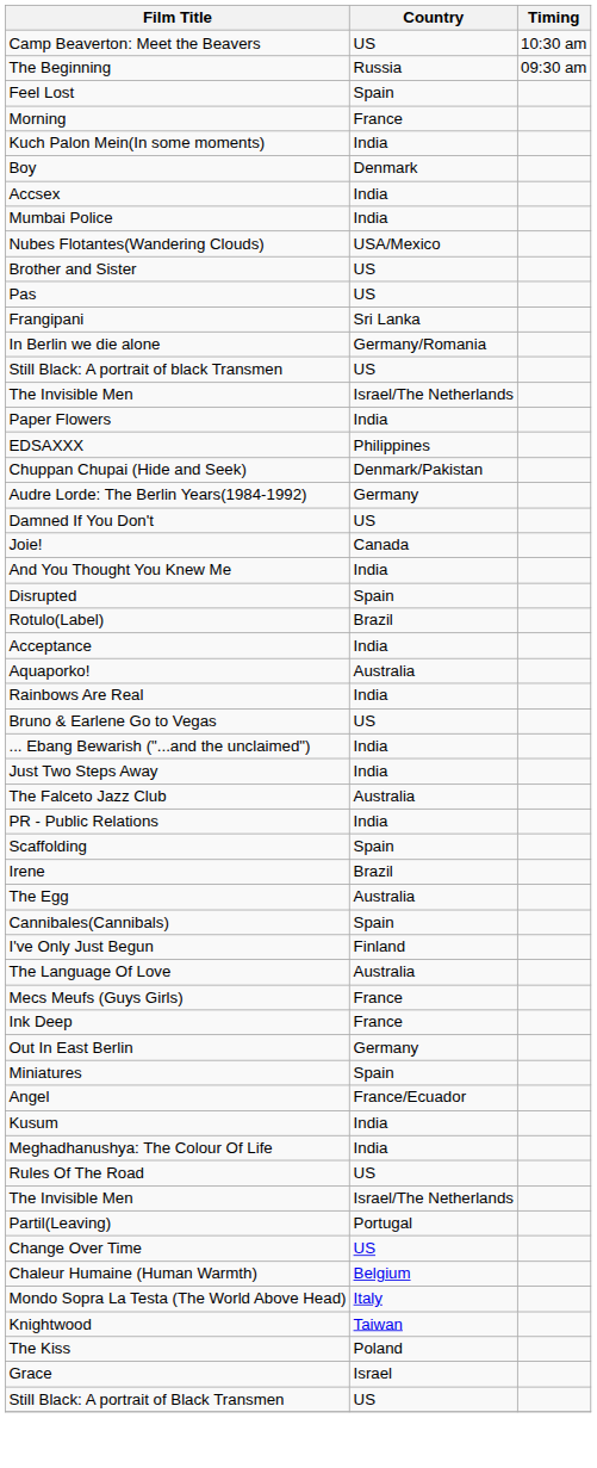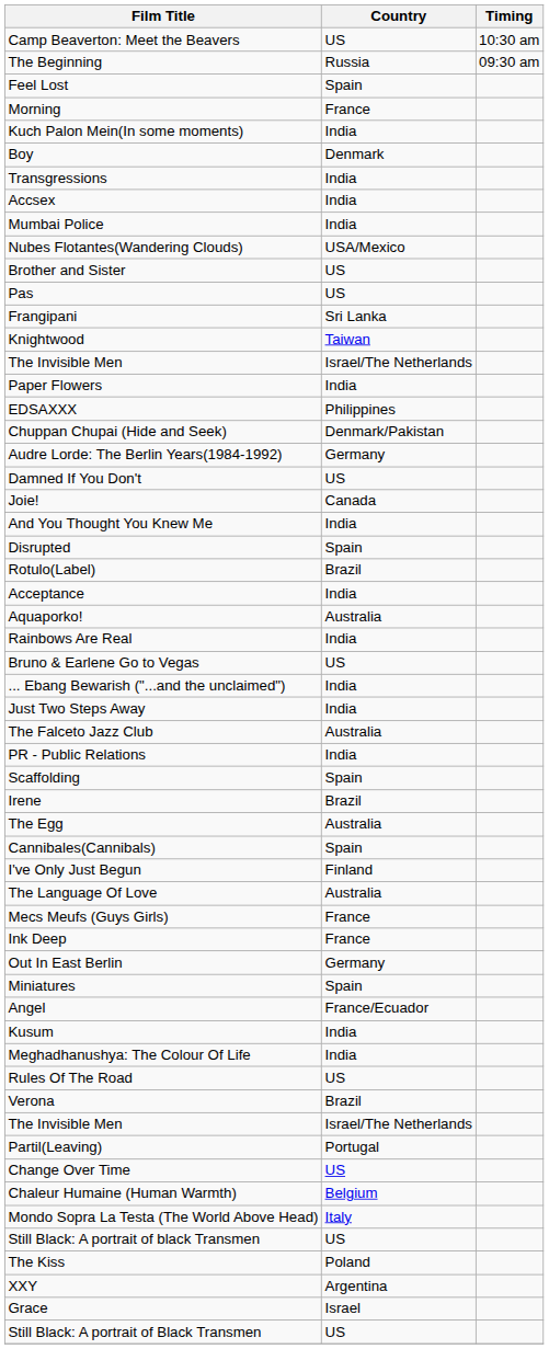 <table class="wikitable">
 <tr>
 <th>Film Title</th>
 <th>Country</th>
 <th>Timing</th>
 </tr>
 <tr>
 <td>Camp Beaverton: Meet the Beavers</td>
 <td>US</td>
 <td>10:30 am</td>
 </tr>
 <tr>
 <td>The Beginning</td>
 <td>Russia</td>
 <td>09:30 am</td>
 </tr>
 <tr>
 <td>Feel Lost</td>
 <td>Spain</td>
 <td></td>
 </tr>
 <tr>
 <td>Morning</td>
 <td>France</td>
 <td></td>
 </tr>
 <tr>
 <td>Kuch Palon Mein(In some moments)</td>
 <td>India</td>
 <td></td>
 </tr>
 <tr>
 <td>Boy</td>
 <td>Denmark</td>
 <td></td>
 </tr>
 <tr>
+<td>Transgressions</td>
+<td>India</td>
+<td></td>
+</tr>
+<tr>
 <td>Accsex</td>
 <td>India</td>
 <td></td>
 </tr>
 <tr>
 <td>Mumbai Police</td>
 <td>India</td>
 <td></td>
 </tr>
 <tr>
 <td>Nubes Flotantes(Wandering Clouds)</td>
 <td>USA/Mexico</td>
 <td></td>
 </tr>
 <tr>
 <td>Brother and Sister</td>
 <td>US</td>
 <td></td>
 </tr>
 <tr>
 <td>Pas</td>
 <td>US</td>
 <td></td>
 </tr>
 <tr>
 <td>Frangipani</td>
 <td>Sri Lanka</td>
 <td></td>
 </tr>
 <tr>
-<td>In Berlin we die alone</td>
-<td>Germany/Romania</td>
-<td></td>
-</tr>
-<tr>
-<td>Still Black: A portrait of black Transmen</td>
-<td>US</td>
+<td>Knightwood</td>
+<td><a href='#'>Taiwan</a></td>
 <td></td>
 </tr>
 <tr>
 <td>The Invisible Men</td>
 <td>Israel/The Netherlands</td>
 <td></td>
 </tr>
 <tr>
 <td>Paper Flowers</td>
 <td>India</td>
 <td></td>
 </tr>
 <tr>
 <td>EDSAXXX</td>
 <td>Philippines</td>
 <td></td>
 </tr>
 <tr>
 <td>Chuppan Chupai (Hide and Seek)</td>
 <td>Denmark/Pakistan</td>
 <td></td>
 </tr>
 <tr>
 <td>Audre Lorde: The Berlin Years(1984-1992)</td>
 <td>Germany</td>
 <td></td>
 </tr>
 <tr>
 <td>Damned If You Don't</td>
 <td>US</td>
 <td></td>
 </tr>
 <tr>
 <td>Joie!</td>
 <td>Canada</td>
 <td></td>
 </tr>
 <tr>
 <td>And You Thought You Knew Me</td>
 <td>India</td>
 <td></td>
 </tr>
 <tr>
 <td>Disrupted</td>
 <td>Spain</td>
 <td></td>
 </tr>
 <tr>
 <td>Rotulo(Label)</td>
 <td>Brazil</td>
 <td></td>
 </tr>
 <tr>
 <td>Acceptance</td>
 <td>India</td>
 <td></td>
 </tr>
 <tr>
 <td>Aquaporko!</td>
 <td>Australia</td>
 <td></td>
 </tr>
 <tr>
 <td>Rainbows Are Real</td>
 <td>India</td>
 <td></td>
 </tr>
 <tr>
 <td>Bruno & Earlene Go to Vegas</td>
 <td>US</td>
 <td></td>
 </tr>
 <tr>
 <td>... Ebang Bewarish ("...and the unclaimed")</td>
 <td>India</td>
 <td></td>
 </tr>
 <tr>
 <td>Just Two Steps Away</td>
 <td>India</td>
 <td></td>
 </tr>
 <tr>
 <td>The Falceto Jazz Club</td>
 <td>Australia</td>
 <td></td>
 </tr>
 <tr>
 <td>PR - Public Relations</td>
 <td>India</td>
 <td></td>
 </tr>
 <tr>
 <td>Scaffolding</td>
 <td>Spain</td>
 <td></td>
 </tr>
 <tr>
 <td>Irene</td>
 <td>Brazil</td>
 <td></td>
 </tr>
 <tr>
 <td>The Egg</td>
 <td>Australia</td>
 <td></td>
 </tr>
 <tr>
 <td>Cannibales(Cannibals)</td>
 <td>Spain</td>
 <td></td>
 </tr>
 <tr>
 <td>I've Only Just Begun</td>
 <td>Finland</td>
 <td></td>
 </tr>
 <tr>
 <td>The Language Of Love</td>
 <td>Australia</td>
 <td></td>
 </tr>
 <tr>
 <td>Mecs Meufs (Guys Girls)</td>
 <td>France</td>
 <td></td>
 </tr>
 <tr>
 <td>Ink Deep</td>
 <td>France</td>
 <td></td>
 </tr>
 <tr>
 <td>Out In East Berlin</td>
 <td>Germany</td>
 <td></td>
 </tr>
 <tr>
 <td>Miniatures</td>
 <td>Spain</td>
 <td></td>
 </tr>
 <tr>
 <td>Angel</td>
 <td>France/Ecuador</td>
 <td></td>
 </tr>
 <tr>
 <td>Kusum</td>
 <td>India</td>
 <td></td>
 </tr>
 <tr>
 <td>Meghadhanushya: The Colour Of Life</td>
 <td>India</td>
 <td></td>
 </tr>
 <tr>
 <td>Rules Of The Road</td>
 <td>US</td>
 <td></td>
 </tr>
 <tr>
+<td>Verona</td>
+<td>Brazil</td>
+<td></td>
+</tr>
+<tr>
 <td>The Invisible Men</td>
 <td>Israel/The Netherlands</td>
 <td></td>
 </tr>
 <tr>
 <td>Partil(Leaving)</td>
 <td>Portugal</td>
 <td></td>
 </tr>
 <tr>
 <td>Change Over Time</td>
 <td><a href='#'>US</a></td>
 <td></td>
 </tr>
 <tr>
 <td>Chaleur Humaine (Human Warmth)</td>
 <td><a href='#'>Belgium</a></td>
 <td></td>
 </tr>
 <tr>
 <td>Mondo Sopra La Testa (The World Above Head)</td>
 <td><a href='#'>Italy</a></td>
 <td></td>
 </tr>
 <tr>
-<td>Knightwood</td>
-<td><a href='#'>Taiwan</a></td>
+<td>Still Black: A portrait of black Transmen</td>
+<td>US</td>
 <td></td>
 </tr>
 <tr>
 <td>The Kiss</td>
 <td>Poland</td>
+<td></td>
+</tr>
+<tr>
+<td>XXY</td>
+<td>Argentina</td>
 <td></td>
 </tr>
 <tr>
 <td>Grace</td>
 <td>Israel</td>
 <td></td>
 </tr>
 <tr>
 <td>Still Black: A portrait of Black Transmen</td>
 <td>US</td>
 <td></td>
 </tr>
 <tr>
 </tr>
 </table>
